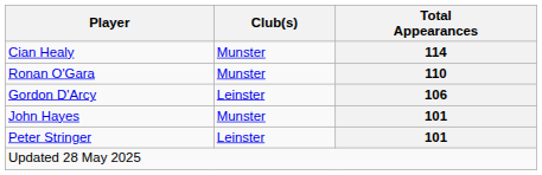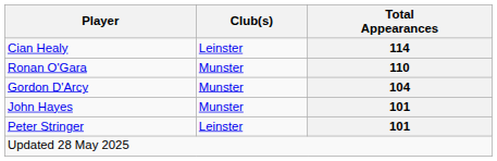 <table class="wikitable" width="50%">
 <tr>
 <th scope=col>Player</th>
 <th scope=col>Club(s)</th>
 <th scope=col>Total <br> Appearances</th>
 </tr>
 <tr>
 <td> <a href='#'>Cian Healy</a></td>
-<td><a href='#'>Munster</a></td>
+<td><a href='#'>Leinster</a></td>
 <th>114</th>
 </tr>
 <tr>
 <td> <a href='#'>Ronan O'Gara</a></td>
 <td><a href='#'>Munster</a></td>
 <th>110</th>
 </tr>
 <tr>
 <td> <a href='#'>Gordon D'Arcy</a></td>
-<td><a href='#'>Leinster</a></td>
-<th>106</th>
+<td><a href='#'>Munster</a></td>
+<th>104</th>
 </tr>
 <tr>
 <td> <a href='#'>John Hayes</a></td>
 <td><a href='#'>Munster</a></td>
 <th>101</th>
 </tr>
 <tr>
 <td> <a href='#'>Peter Stringer</a></td>
 <td><a href='#'>Leinster</a></td>
 <th>101</th>
 </tr>
 <tr>
 <td colspan="5" style="border:0px">Updated 28 May 2025</td>
 </tr>
 </table>
